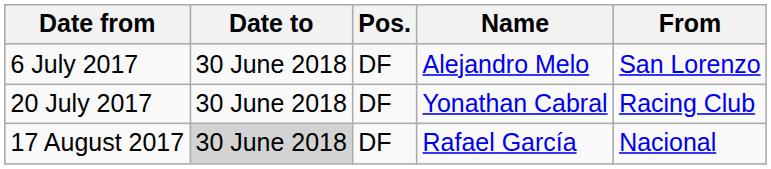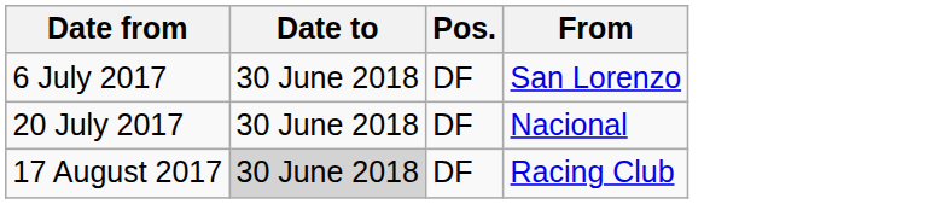 <table class="wikitable">
 <tr>
 <th>Date from</th>
 <th>Date to</th>
 <th>Pos.</th>
-<th>Name</th>
 <th>From</th>
 </tr>
 <tr>
 <td>6 July 2017</td>
 <td>30 June 2018</td>
 <td>DF</td>
-<td> <a href='#'>Alejandro Melo</a></td>
 <td> <a href='#'>San Lorenzo</a></td>
 </tr>
 <tr>
 <td>20 July 2017</td>
 <td>30 June 2018</td>
 <td>DF</td>
-<td> <a href='#'>Yonathan Cabral</a></td>
-<td> <a href='#'>Racing Club</a></td>
+<td> <a href='#'>Nacional</a></td>
 </tr>
 <tr>
 <td>17 August 2017</td>
 <td style="background: lightgrey;">30 June 2018</td>
 <td>DF</td>
-<td> <a href='#'>Rafael García</a></td>
-<td> <a href='#'>Nacional</a></td>
+<td> <a href='#'>Racing Club</a></td>
 </tr>
 </table>
